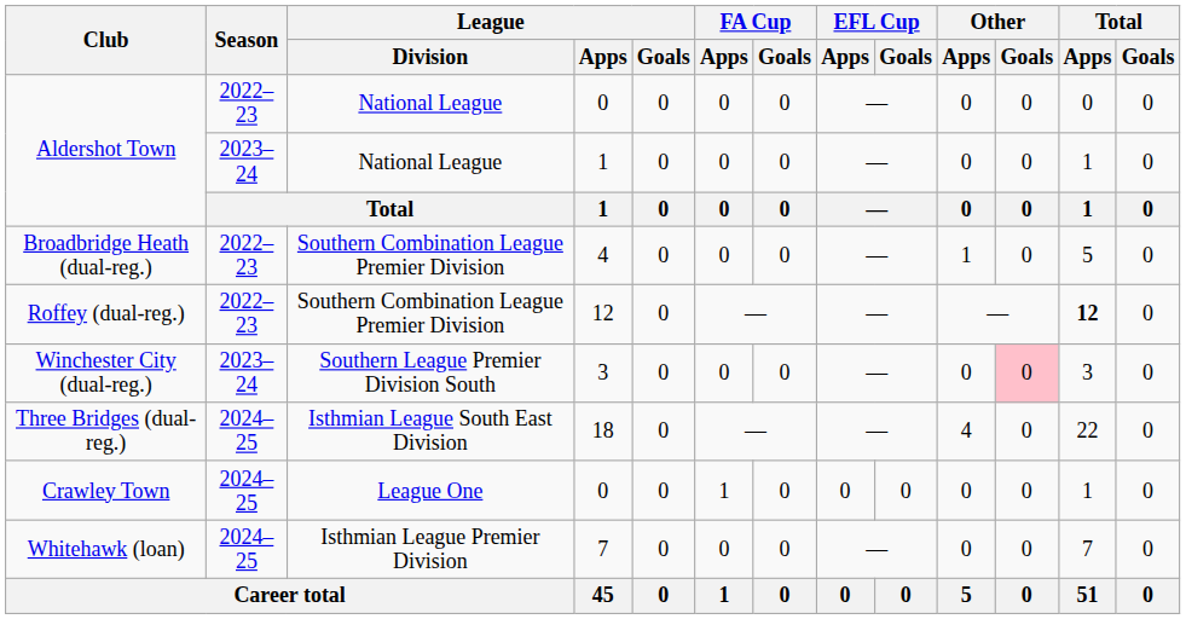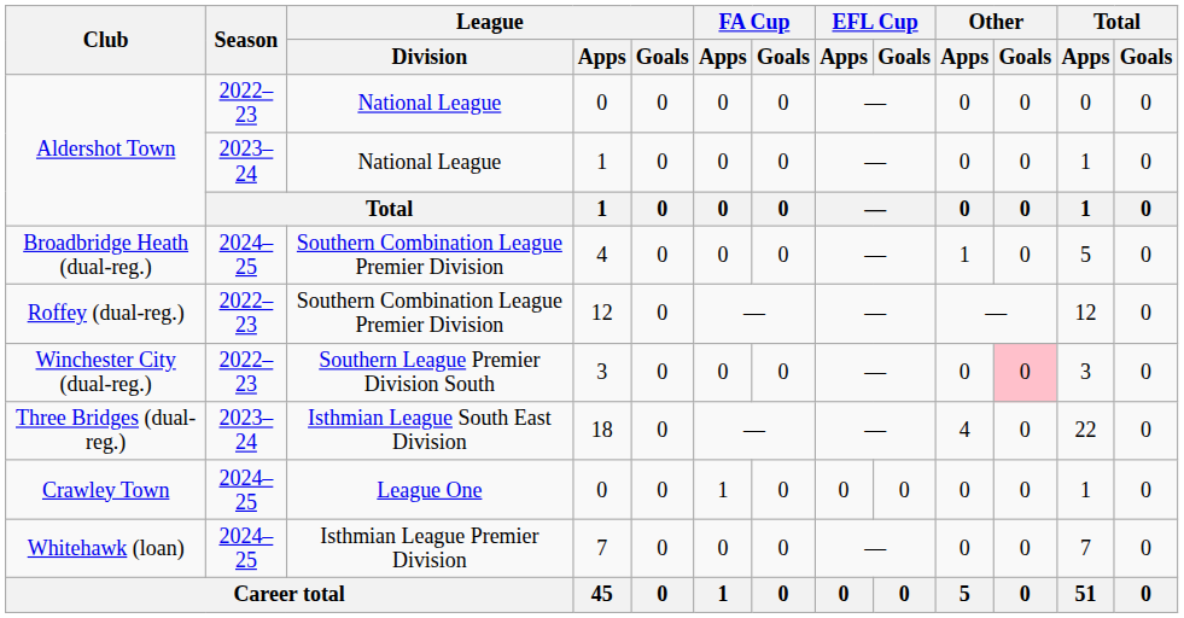 <table class="wikitable" style="text-align:center">
 <tr>
 <th rowspan="2">Club</th>
 <th rowspan="2">Season</th>
 <th colspan="3">League</th>
 <th colspan="2"><a href='#'>FA Cup</a></th>
 <th colspan="2"><a href='#'>EFL Cup</a></th>
 <th colspan="2">Other</th>
 <th colspan="2">Total</th>
 </tr>
 <tr>
 <th>Division</th>
 <th>Apps</th>
 <th>Goals</th>
 <th>Apps</th>
 <th>Goals</th>
 <th>Apps</th>
 <th>Goals</th>
 <th>Apps</th>
 <th>Goals</th>
 <th>Apps</th>
 <th>Goals</th>
 </tr>
 <tr>
 <td rowspan="3"><a href='#'>Aldershot Town</a></td>
 <td><a href='#'>2022–23</a></td>
 <td><a href='#'>National League</a></td>
 <td>0</td>
 <td>0</td>
 <td>0</td>
 <td>0</td>
 <td colspan="2">—</td>
 <td>0</td>
 <td>0</td>
 <td>0</td>
 <td>0</td>
 </tr>
 <tr>
 <td><a href='#'>2023–24</a></td>
 <td>National League</td>
 <td>1</td>
 <td>0</td>
 <td>0</td>
 <td>0</td>
 <td colspan="2">—</td>
 <td>0</td>
 <td>0</td>
 <td>1</td>
 <td>0</td>
 </tr>
 <tr>
 <th colspan=2>Total</th>
 <th>1</th>
 <th>0</th>
 <th>0</th>
 <th>0</th>
 <th colspan="2">—</th>
 <th>0</th>
 <th>0</th>
 <th>1</th>
 <th>0</th>
 </tr>
 <tr>
 <td><a href='#'>Broadbridge Heath</a> (dual-reg.)</td>
-<td><a href='#'>2022–23</a></td>
+<td><a href='#'>2024–25</a></td>
 <td><a href='#'>Southern Combination League</a> Premier Division</td>
 <td>4</td>
 <td>0</td>
 <td>0</td>
 <td>0</td>
 <td colspan="2">—</td>
 <td>1</td>
 <td>0</td>
 <td>5</td>
 <td>0</td>
 </tr>
 <tr>
 <td><a href='#'>Roffey</a> (dual-reg.)</td>
 <td><a href='#'>2022–23</a></td>
 <td>Southern Combination League Premier Division</td>
 <td>12</td>
 <td>0</td>
 <td colspan="2">—</td>
 <td colspan="2">—</td>
 <td colspan="2">—</td>
-<td><strong>12</strong></td>
+<td>12</td>
 <td>0</td>
 </tr>
 <tr>
 <td><a href='#'>Winchester City</a> (dual-reg.)</td>
-<td><a href='#'>2023–24</a></td>
+<td><a href='#'>2022–23</a></td>
 <td><a href='#'>Southern League</a> Premier Division South</td>
 <td>3</td>
 <td>0</td>
 <td>0</td>
 <td>0</td>
 <td colspan="2">—</td>
 <td>0</td>
 <td style="background: pink;">0</td>
 <td>3</td>
 <td>0</td>
 </tr>
 <tr>
 <td><a href='#'>Three Bridges</a> (dual-reg.)</td>
-<td><a href='#'>2024–25</a></td>
+<td><a href='#'>2023–24</a></td>
 <td><a href='#'>Isthmian League</a> South East Division</td>
 <td>18</td>
 <td>0</td>
 <td colspan="2">—</td>
 <td colspan="2">—</td>
 <td>4</td>
 <td>0</td>
 <td>22</td>
 <td>0</td>
 </tr>
 <tr>
 <td><a href='#'>Crawley Town</a></td>
 <td><a href='#'>2024–25</a></td>
 <td><a href='#'>League One</a></td>
 <td>0</td>
 <td>0</td>
 <td>1</td>
 <td>0</td>
 <td>0</td>
 <td>0</td>
 <td>0</td>
 <td>0</td>
 <td>1</td>
 <td>0</td>
 </tr>
 <tr>
 <td><a href='#'>Whitehawk</a> (loan)</td>
 <td><a href='#'>2024–25</a></td>
 <td>Isthmian League Premier Division</td>
 <td>7</td>
 <td>0</td>
 <td>0</td>
 <td>0</td>
 <td colspan="2">—</td>
 <td>0</td>
 <td>0</td>
 <td>7</td>
 <td>0</td>
 </tr>
 <tr>
 <th colspan=3>Career total</th>
 <th>45</th>
 <th>0</th>
 <th>1</th>
 <th>0</th>
 <th>0</th>
 <th>0</th>
 <th>5</th>
 <th>0</th>
 <th>51</th>
 <th>0</th>
 </tr>
 </table>
